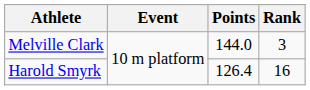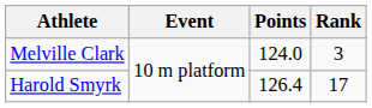 <table class=wikitable style="font-size:90%">
 <tr>
 <th>Athlete</th>
 <th>Event</th>
 <th>Points</th>
 <th>Rank</th>
 </tr>
 <tr>
 <td><a href='#'>Melville Clark</a></td>
 <td rowspan=2>10 m platform</td>
-<td align="center">144.0</td>
+<td align="center">124.0</td>
 <td align="center">3</td>
 </tr>
 <tr>
 <td><a href='#'>Harold Smyrk</a></td>
 <td align="center">126.4</td>
-<td align="center">16</td>
+<td align="center">17</td>
 </tr>
 </table>
